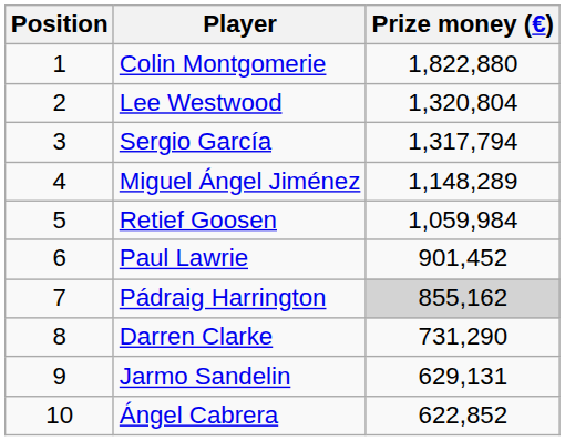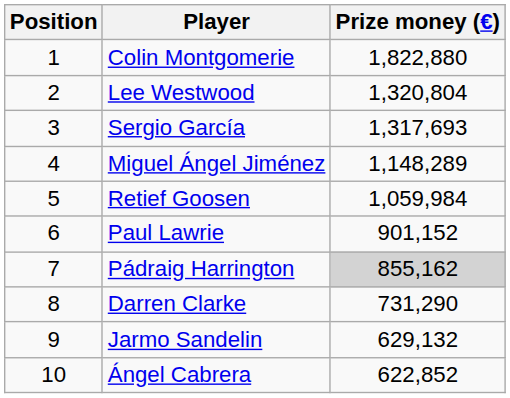 <table class="wikitable">
 <tr>
 <th>Position</th>
 <th>Player</th>
 <th>Prize money (<a href='#'>€</a>)</th>
 </tr>
 <tr>
 <td align=center>1</td>
 <td> <a href='#'>Colin Montgomerie</a></td>
 <td align=center>1,822,880</td>
 </tr>
 <tr>
 <td align=center>2</td>
 <td> <a href='#'>Lee Westwood</a></td>
 <td align=center>1,320,804</td>
 </tr>
 <tr>
 <td align=center>3</td>
 <td> <a href='#'>Sergio García</a></td>
-<td align=center>1,317,794</td>
+<td align=center>1,317,693</td>
 </tr>
 <tr>
 <td align=center>4</td>
 <td> <a href='#'>Miguel Ángel Jiménez</a></td>
 <td align=center>1,148,289</td>
 </tr>
 <tr>
 <td align=center>5</td>
 <td> <a href='#'>Retief Goosen</a></td>
 <td align=center>1,059,984</td>
 </tr>
 <tr>
 <td align=center>6</td>
 <td> <a href='#'>Paul Lawrie</a></td>
-<td align=center>901,452</td>
+<td align=center>901,152</td>
 </tr>
 <tr>
 <td align=center>7</td>
 <td> <a href='#'>Pádraig Harrington</a></td>
 <td align=center style="background: lightgrey;">855,162</td>
 </tr>
 <tr>
 <td align=center>8</td>
 <td> <a href='#'>Darren Clarke</a></td>
 <td align=center>731,290</td>
 </tr>
 <tr>
 <td align=center>9</td>
 <td> <a href='#'>Jarmo Sandelin</a></td>
-<td align=center>629,131</td>
+<td align=center>629,132</td>
 </tr>
 <tr>
 <td align=center>10</td>
 <td> <a href='#'>Ángel Cabrera</a></td>
 <td align=center>622,852</td>
 </tr>
 </table>
